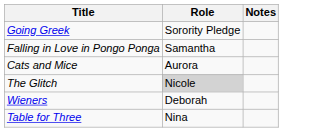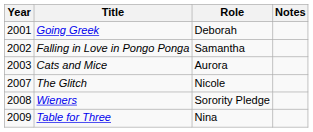 <table class="wikitable">
 <tr>
+<th>Year</th>
 <th>Title</th>
 <th>Role</th>
 <th>Notes</th>
 </tr>
 <tr>
+<td>2001</td>
 <td><em><a href='#'>Going Greek</a></em></td>
-<td>Sorority Pledge</td>
+<td>Deborah</td>
 <td></td>
 </tr>
 <tr>
+<td>2002</td>
 <td><em>Falling in Love in Pongo Ponga</em></td>
 <td>Samantha</td>
 <td></td>
 </tr>
 <tr>
+<td>2003</td>
 <td><em>Cats and Mice</em></td>
 <td>Aurora</td>
 <td></td>
 </tr>
 <tr>
+<td>2007</td>
 <td><em>The Glitch</em></td>
-<td style="background: lightgrey;">Nicole</td>
+<td>Nicole</td>
 <td></td>
 </tr>
 <tr>
+<td>2008</td>
 <td><em><a href='#'>Wieners</a></em></td>
-<td>Deborah</td>
+<td>Sorority Pledge</td>
 <td></td>
 </tr>
 <tr>
+<td>2009</td>
 <td><em><a href='#'>Table for Three</a></em></td>
 <td>Nina</td>
 <td></td>
 </tr>
 </table>
